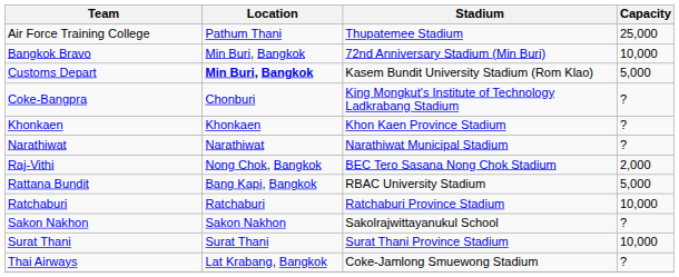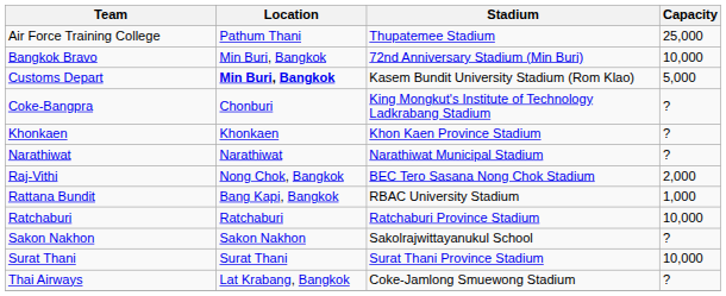 <table class="wikitable sortable">
 <tr>
 <th width="250">Team</th>
 <th width="175">Location</th>
 <th width="350">Stadium</th>
 <th>Capacity</th>
 </tr>
 <tr>
 <td>Air Force Training College</td>
 <td><a href='#'>Pathum Thani</a></td>
 <td><a href='#'>Thupatemee Stadium</a></td>
 <td>25,000</td>
 </tr>
 <tr>
 <td><a href='#'>Bangkok Bravo</a></td>
 <td><a href='#'>Min Buri</a>, <a href='#'>Bangkok</a></td>
 <td><a href='#'>72nd Anniversary Stadium (Min Buri)</a></td>
 <td>10,000</td>
 </tr>
 <tr>
 <td><a href='#'>Customs Depart</a></td>
 <td><strong><a href='#'>Min Buri</a>, <a href='#'>Bangkok</a></strong></td>
 <td>Kasem Bundit University Stadium (Rom Klao)</td>
 <td>5,000</td>
 </tr>
 <tr>
 <td><a href='#'>Coke-Bangpra</a></td>
 <td><a href='#'>Chonburi</a></td>
 <td><a href='#'>King Mongkut's Institute of Technology Ladkrabang Stadium</a></td>
 <td>?</td>
 </tr>
 <tr>
 <td><a href='#'>Khonkaen</a></td>
 <td><a href='#'>Khonkaen</a></td>
 <td><a href='#'>Khon Kaen Province Stadium</a></td>
 <td>?</td>
 </tr>
 <tr>
 <td><a href='#'>Narathiwat</a></td>
 <td><a href='#'>Narathiwat</a></td>
 <td><a href='#'>Narathiwat Municipal Stadium</a></td>
 <td>?</td>
 </tr>
 <tr>
 <td><a href='#'>Raj-Vithi</a></td>
 <td><a href='#'>Nong Chok</a>, <a href='#'>Bangkok</a></td>
 <td><a href='#'>BEC Tero Sasana Nong Chok Stadium</a></td>
 <td>2,000</td>
 </tr>
 <tr>
 <td><a href='#'>Rattana Bundit</a></td>
 <td><a href='#'>Bang Kapi</a>, <a href='#'>Bangkok</a></td>
 <td>RBAC University Stadium</td>
-<td>5,000</td>
+<td>1,000</td>
 </tr>
 <tr>
 <td><a href='#'>Ratchaburi</a></td>
 <td><a href='#'>Ratchaburi</a></td>
 <td><a href='#'>Ratchaburi Province Stadium</a></td>
 <td>10,000</td>
 </tr>
 <tr>
 <td><a href='#'>Sakon Nakhon</a></td>
 <td><a href='#'>Sakon Nakhon</a></td>
 <td>Sakolrajwittayanukul School</td>
 <td>?</td>
 </tr>
 <tr>
 <td><a href='#'>Surat Thani</a></td>
 <td><a href='#'>Surat Thani</a></td>
 <td><a href='#'>Surat Thani Province Stadium</a></td>
 <td>10,000</td>
 </tr>
 <tr>
 <td><a href='#'>Thai Airways</a></td>
 <td><a href='#'>Lat Krabang</a>, <a href='#'>Bangkok</a></td>
 <td>Coke-Jamlong Smuewong Stadium</td>
 <td>?</td>
 </tr>
 <tr>
 </tr>
 </table>
